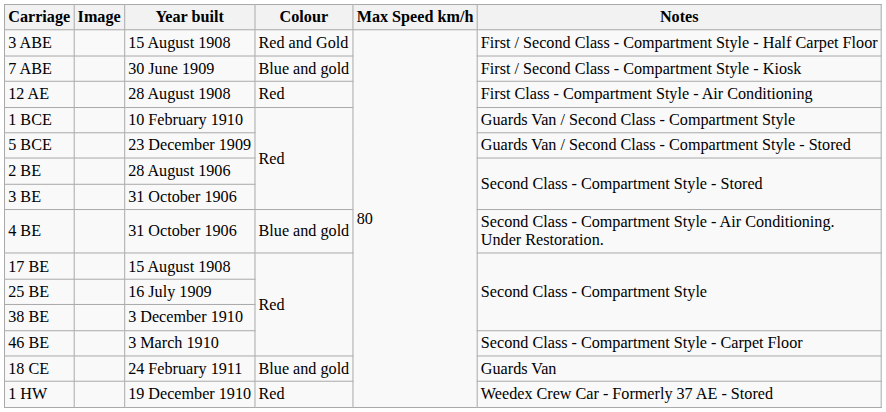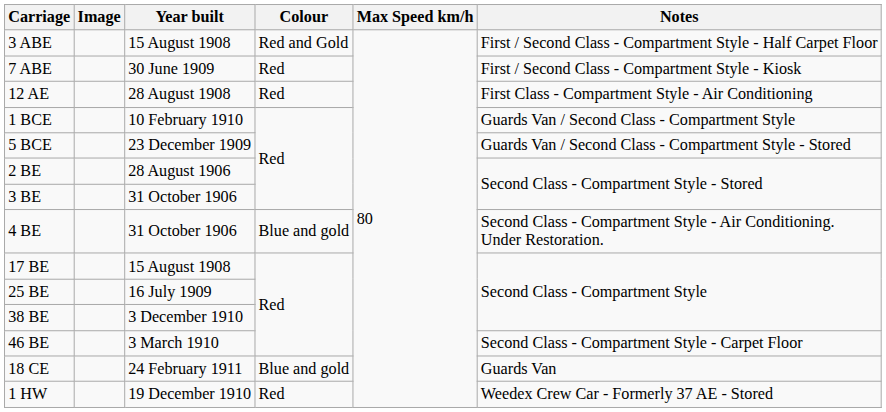 <table class="wikitable">
 <tr>
 <th>Carriage</th>
 <th>Image</th>
 <th>Year built</th>
 <th>Colour</th>
 <th>Max Speed km/h</th>
 <th>Notes</th>
 </tr>
 <tr>
 <td>3 ABE</td>
 <td></td>
 <td>15 August 1908</td>
 <td>Red and Gold</td>
 <td rowspan="14">80</td>
 <td>First / Second Class - Compartment Style - Half Carpet Floor</td>
 </tr>
 <tr>
 <td>7 ABE</td>
 <td></td>
 <td>30 June 1909</td>
-<td>Blue and gold</td>
+<td>Red</td>
 <td>First / Second Class - Compartment Style - Kiosk</td>
 </tr>
 <tr>
 <td>12 AE</td>
 <td></td>
 <td>28 August 1908</td>
 <td>Red</td>
 <td>First Class - Compartment Style - Air Conditioning</td>
 </tr>
 <tr>
 <td>1 BCE</td>
 <td></td>
 <td>10 February 1910</td>
 <td rowspan="4">Red</td>
 <td>Guards Van / Second Class - Compartment Style</td>
 </tr>
 <tr>
 <td>5 BCE</td>
 <td></td>
 <td>23 December 1909</td>
 <td>Guards Van / Second Class - Compartment Style - Stored</td>
 </tr>
 <tr>
 <td>2 BE</td>
 <td></td>
 <td>28 August 1906</td>
 <td rowspan="2">Second Class - Compartment Style - Stored</td>
 </tr>
 <tr>
 <td>3 BE</td>
 <td></td>
 <td>31 October 1906</td>
 </tr>
 <tr>
 <td>4 BE</td>
 <td></td>
 <td>31 October 1906</td>
 <td>Blue and gold</td>
 <td>Second Class - Compartment Style - Air Conditioning.<br>Under Restoration.</td>
 </tr>
 <tr>
 <td>17 BE</td>
 <td></td>
 <td>15 August 1908</td>
 <td rowspan="4">Red</td>
 <td rowspan="3">Second Class - Compartment Style</td>
 </tr>
 <tr>
 <td>25 BE</td>
 <td></td>
 <td>16 July 1909</td>
 </tr>
 <tr>
 <td>38 BE</td>
 <td></td>
 <td>3 December 1910</td>
 </tr>
 <tr>
 <td>46 BE</td>
 <td></td>
 <td>3 March 1910</td>
 <td>Second Class - Compartment Style - Carpet Floor</td>
 </tr>
 <tr>
 <td>18 CE</td>
 <td></td>
 <td>24 February 1911</td>
 <td>Blue and gold</td>
 <td>Guards Van</td>
 </tr>
 <tr>
 <td>1 HW</td>
 <td></td>
 <td>19 December 1910</td>
 <td>Red</td>
 <td>Weedex Crew Car - Formerly 37 AE - Stored</td>
 </tr>
 </table>
